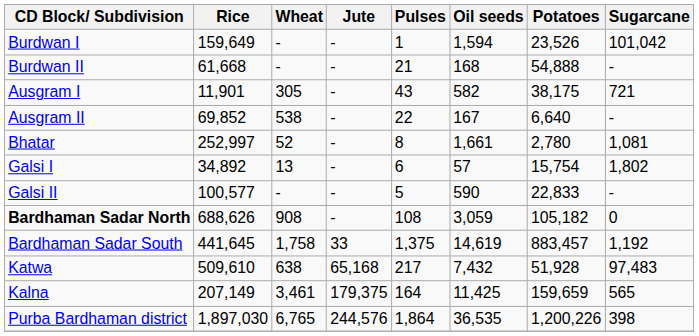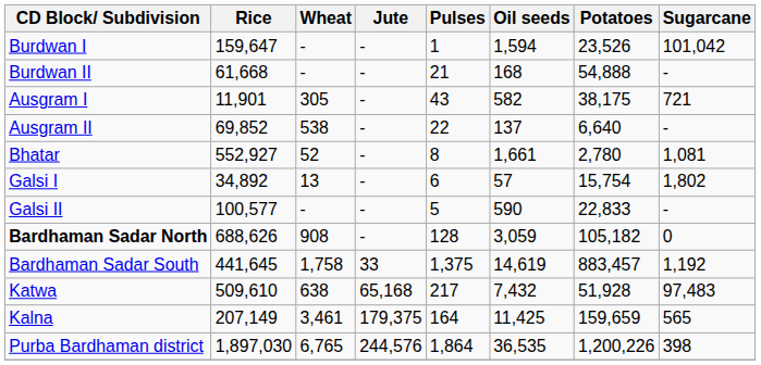 <table class="wikitable sortable">
 <tr>
 <th>CD Block/ Subdivision</th>
 <th>Rice</th>
 <th>Wheat</th>
 <th>Jute</th>
 <th>Pulses</th>
 <th>Oil seeds</th>
 <th>Potatoes</th>
 <th>Sugarcane</th>
 </tr>
 <tr>
 <td><a href='#'>Burdwan I</a></td>
-<td>159,649</td>
+<td>159,647</td>
 <td>-</td>
 <td>-</td>
 <td>1</td>
 <td>1,594</td>
 <td>23,526</td>
 <td>101,042</td>
 </tr>
 <tr>
 <td><a href='#'>Burdwan II</a></td>
 <td>61,668</td>
 <td>-</td>
 <td>-</td>
 <td>21</td>
 <td>168</td>
 <td>54,888</td>
 <td>-</td>
 </tr>
 <tr>
 <td><a href='#'>Ausgram I</a></td>
 <td>11,901</td>
 <td>305</td>
 <td>-</td>
 <td>43</td>
 <td>582</td>
 <td>38,175</td>
 <td>721</td>
 </tr>
 <tr>
 <td><a href='#'>Ausgram II</a></td>
 <td>69,852</td>
 <td>538</td>
 <td>-</td>
 <td>22</td>
-<td>167</td>
+<td>137</td>
 <td>6,640</td>
 <td>-</td>
 </tr>
 <tr>
 <td><a href='#'>Bhatar</a></td>
-<td>252,997</td>
+<td>552,927</td>
 <td>52</td>
 <td>-</td>
 <td>8</td>
 <td>1,661</td>
 <td>2,780</td>
 <td>1,081</td>
 </tr>
 <tr>
 <td><a href='#'>Galsi I</a></td>
 <td>34,892</td>
 <td>13</td>
 <td>-</td>
 <td>6</td>
 <td>57</td>
 <td>15,754</td>
 <td>1,802</td>
 </tr>
 <tr>
 <td><a href='#'>Galsi II</a></td>
 <td>100,577</td>
 <td>-</td>
 <td>-</td>
 <td>5</td>
 <td>590</td>
 <td>22,833</td>
 <td>-</td>
 </tr>
 <tr>
 <td><strong>Bardhaman Sadar North</strong></td>
 <td>688,626</td>
 <td>908</td>
 <td>-</td>
-<td>108</td>
+<td>128</td>
 <td>3,059</td>
 <td>105,182</td>
 <td>0</td>
 </tr>
 <tr>
 <td><a href='#'>Bardhaman Sadar South</a></td>
 <td>441,645</td>
 <td>1,758</td>
 <td>33</td>
 <td>1,375</td>
 <td>14,619</td>
 <td>883,457</td>
 <td>1,192</td>
 </tr>
 <tr>
 <td><a href='#'>Katwa</a></td>
 <td>509,610</td>
 <td>638</td>
 <td>65,168</td>
 <td>217</td>
 <td>7,432</td>
 <td>51,928</td>
 <td>97,483</td>
 </tr>
 <tr>
 <td><a href='#'>Kalna</a></td>
 <td>207,149</td>
 <td>3,461</td>
 <td>179,375</td>
 <td>164</td>
 <td>11,425</td>
 <td>159,659</td>
 <td>565</td>
 </tr>
 <tr>
 <td><a href='#'>Purba Bardhaman district</a></td>
 <td>1,897,030</td>
 <td>6,765</td>
 <td>244,576</td>
 <td>1,864</td>
 <td>36,535</td>
 <td>1,200,226</td>
 <td>398</td>
 </tr>
 <tr>
 </tr>
 </table>
